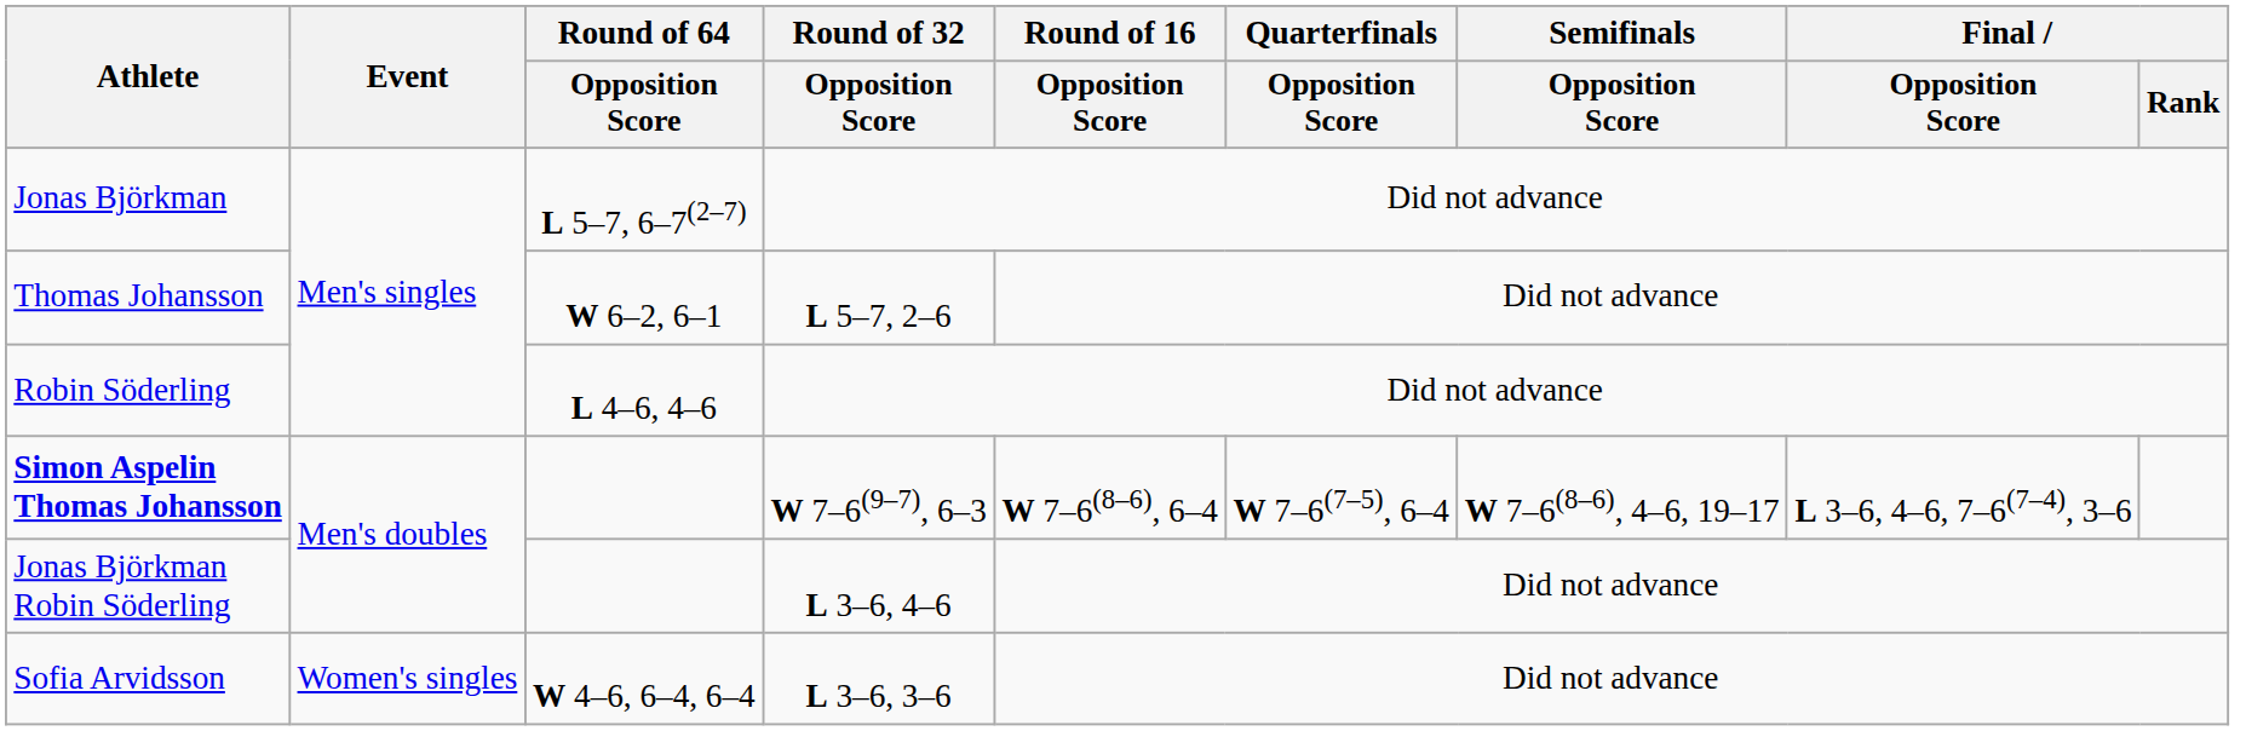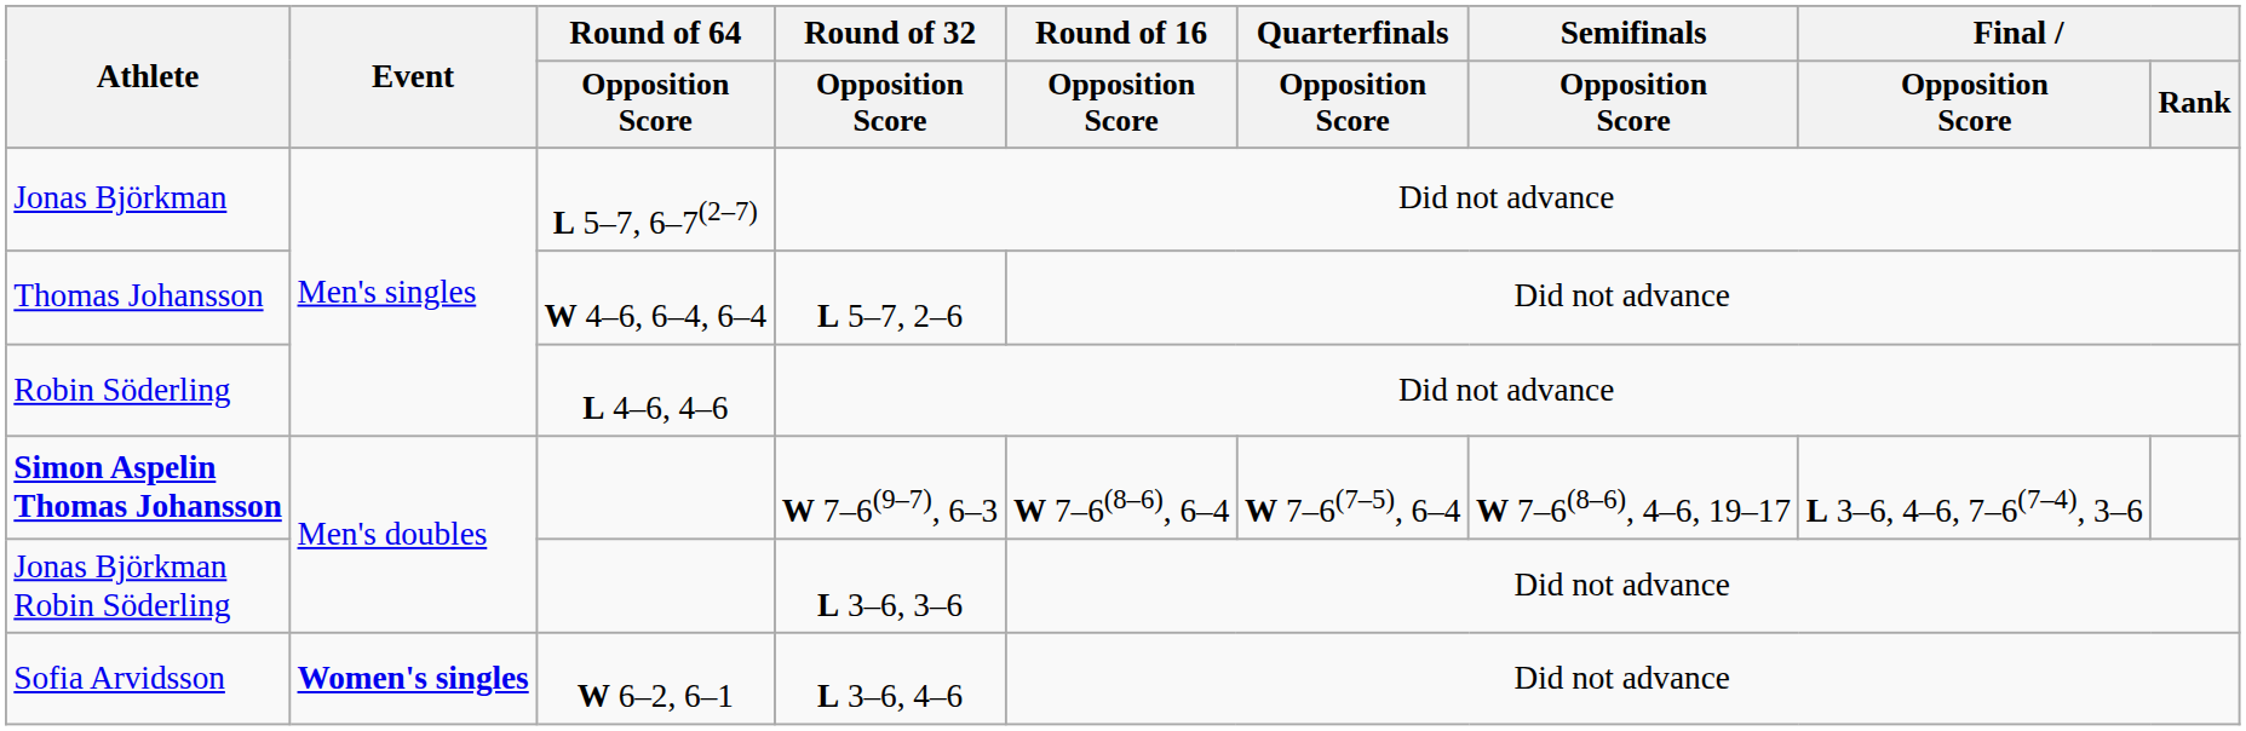 <table class=wikitable style="font-size:90%">
 <tr>
 <th rowspan="2">Athlete</th>
 <th rowspan="2">Event</th>
 <th>Round of 64</th>
 <th>Round of 32</th>
 <th>Round of 16</th>
 <th>Quarterfinals</th>
 <th>Semifinals</th>
 <th colspan=2>Final / </th>
 </tr>
 <tr style="font-size:95%">
 <th>Opposition<br>Score</th>
 <th>Opposition<br>Score</th>
 <th>Opposition<br>Score</th>
 <th>Opposition<br>Score</th>
 <th>Opposition<br>Score</th>
 <th>Opposition<br>Score</th>
 <th>Rank</th>
 </tr>
 <tr align=center>
 <td align=left><a href='#'>Jonas Björkman</a></td>
 <td align=left rowspan=3><a href='#'>Men's singles</a></td>
 <td><br><strong>L</strong> 5–7, 6–7<sup>(2–7)</sup></td>
 <td colspan=6>Did not advance</td>
 </tr>
 <tr align=center>
 <td align=left><a href='#'>Thomas Johansson</a></td>
-<td><br><strong>W</strong> 6–2, 6–1</td>
+<td><br><strong>W</strong> 4–6, 6–4, 6–4</td>
 <td><br><strong>L</strong> 5–7, 2–6</td>
 <td colspan=5>Did not advance</td>
 </tr>
 <tr align=center>
 <td align=left><a href='#'>Robin Söderling</a></td>
 <td><br><strong>L</strong> 4–6, 4–6</td>
 <td colspan=6>Did not advance</td>
 </tr>
 <tr align=center>
 <td align=left><strong><a href='#'>Simon Aspelin</a><br><a href='#'>Thomas Johansson</a></strong></td>
 <td align=left rowspan=2><a href='#'>Men's doubles</a></td>
 <td></td>
 <td><br><strong>W</strong> 7–6<sup>(9–7)</sup>, 6–3</td>
 <td><br><strong>W</strong> 7–6<sup>(8–6)</sup>, 6–4</td>
 <td><br><strong>W</strong> 7–6<sup>(7–5)</sup>, 6–4</td>
 <td><br><strong>W</strong> 7–6<sup>(8–6)</sup>, 4–6, 19–17</td>
 <td><br><strong>L</strong> 3–6, 4–6, 7–6<sup>(7–4)</sup>, 3–6</td>
 <td></td>
 </tr>
 <tr align=center>
 <td align=left><a href='#'>Jonas Björkman</a><br><a href='#'>Robin Söderling</a></td>
 <td></td>
-<td><br><strong>L</strong> 3–6, 4–6</td>
+<td><br><strong>L</strong> 3–6, 3–6</td>
 <td colspan=5>Did not advance</td>
 </tr>
 <tr align=center>
 <td align=left><a href='#'>Sofia Arvidsson</a></td>
-<td align=left><a href='#'>Women's singles</a></td>
-<td><br><strong>W</strong> 4–6, 6–4, 6–4</td>
-<td><br><strong>L</strong> 3–6, 3–6</td>
+<td align=left><strong><a href='#'>Women's singles</a></strong></td>
+<td><br><strong>W</strong> 6–2, 6–1</td>
+<td><br><strong>L</strong> 3–6, 4–6</td>
 <td colspan=5>Did not advance</td>
 </tr>
 </table>
